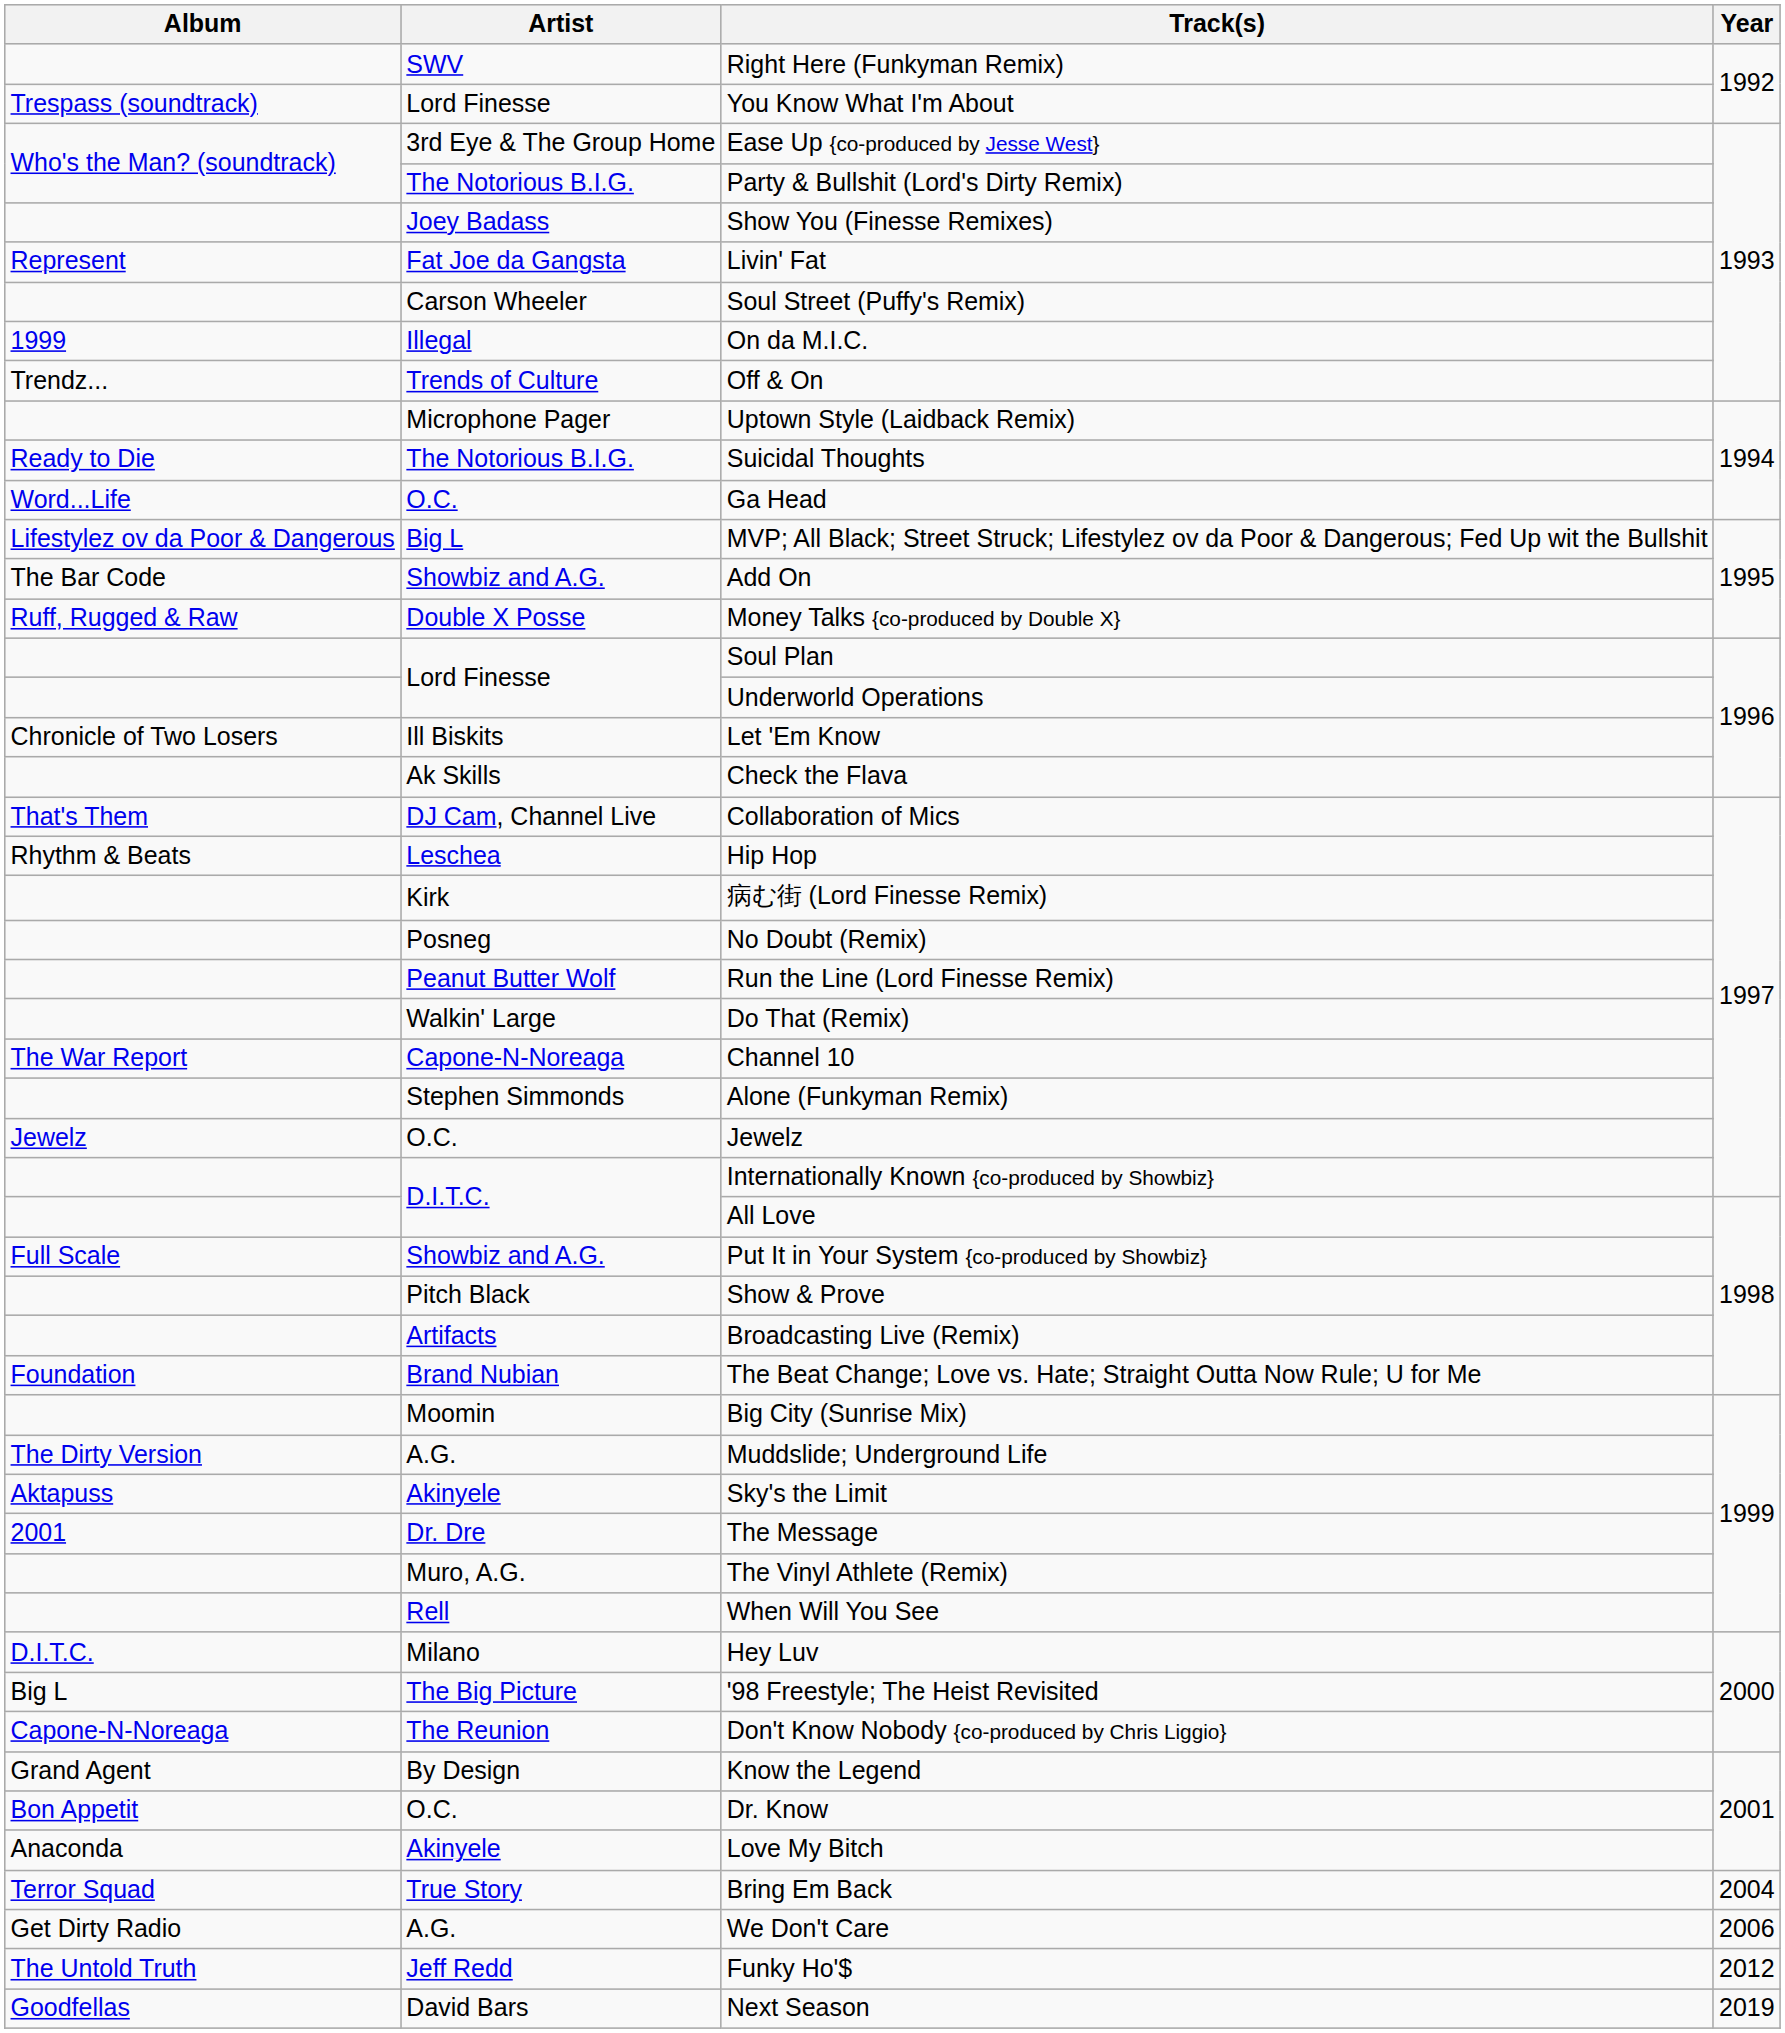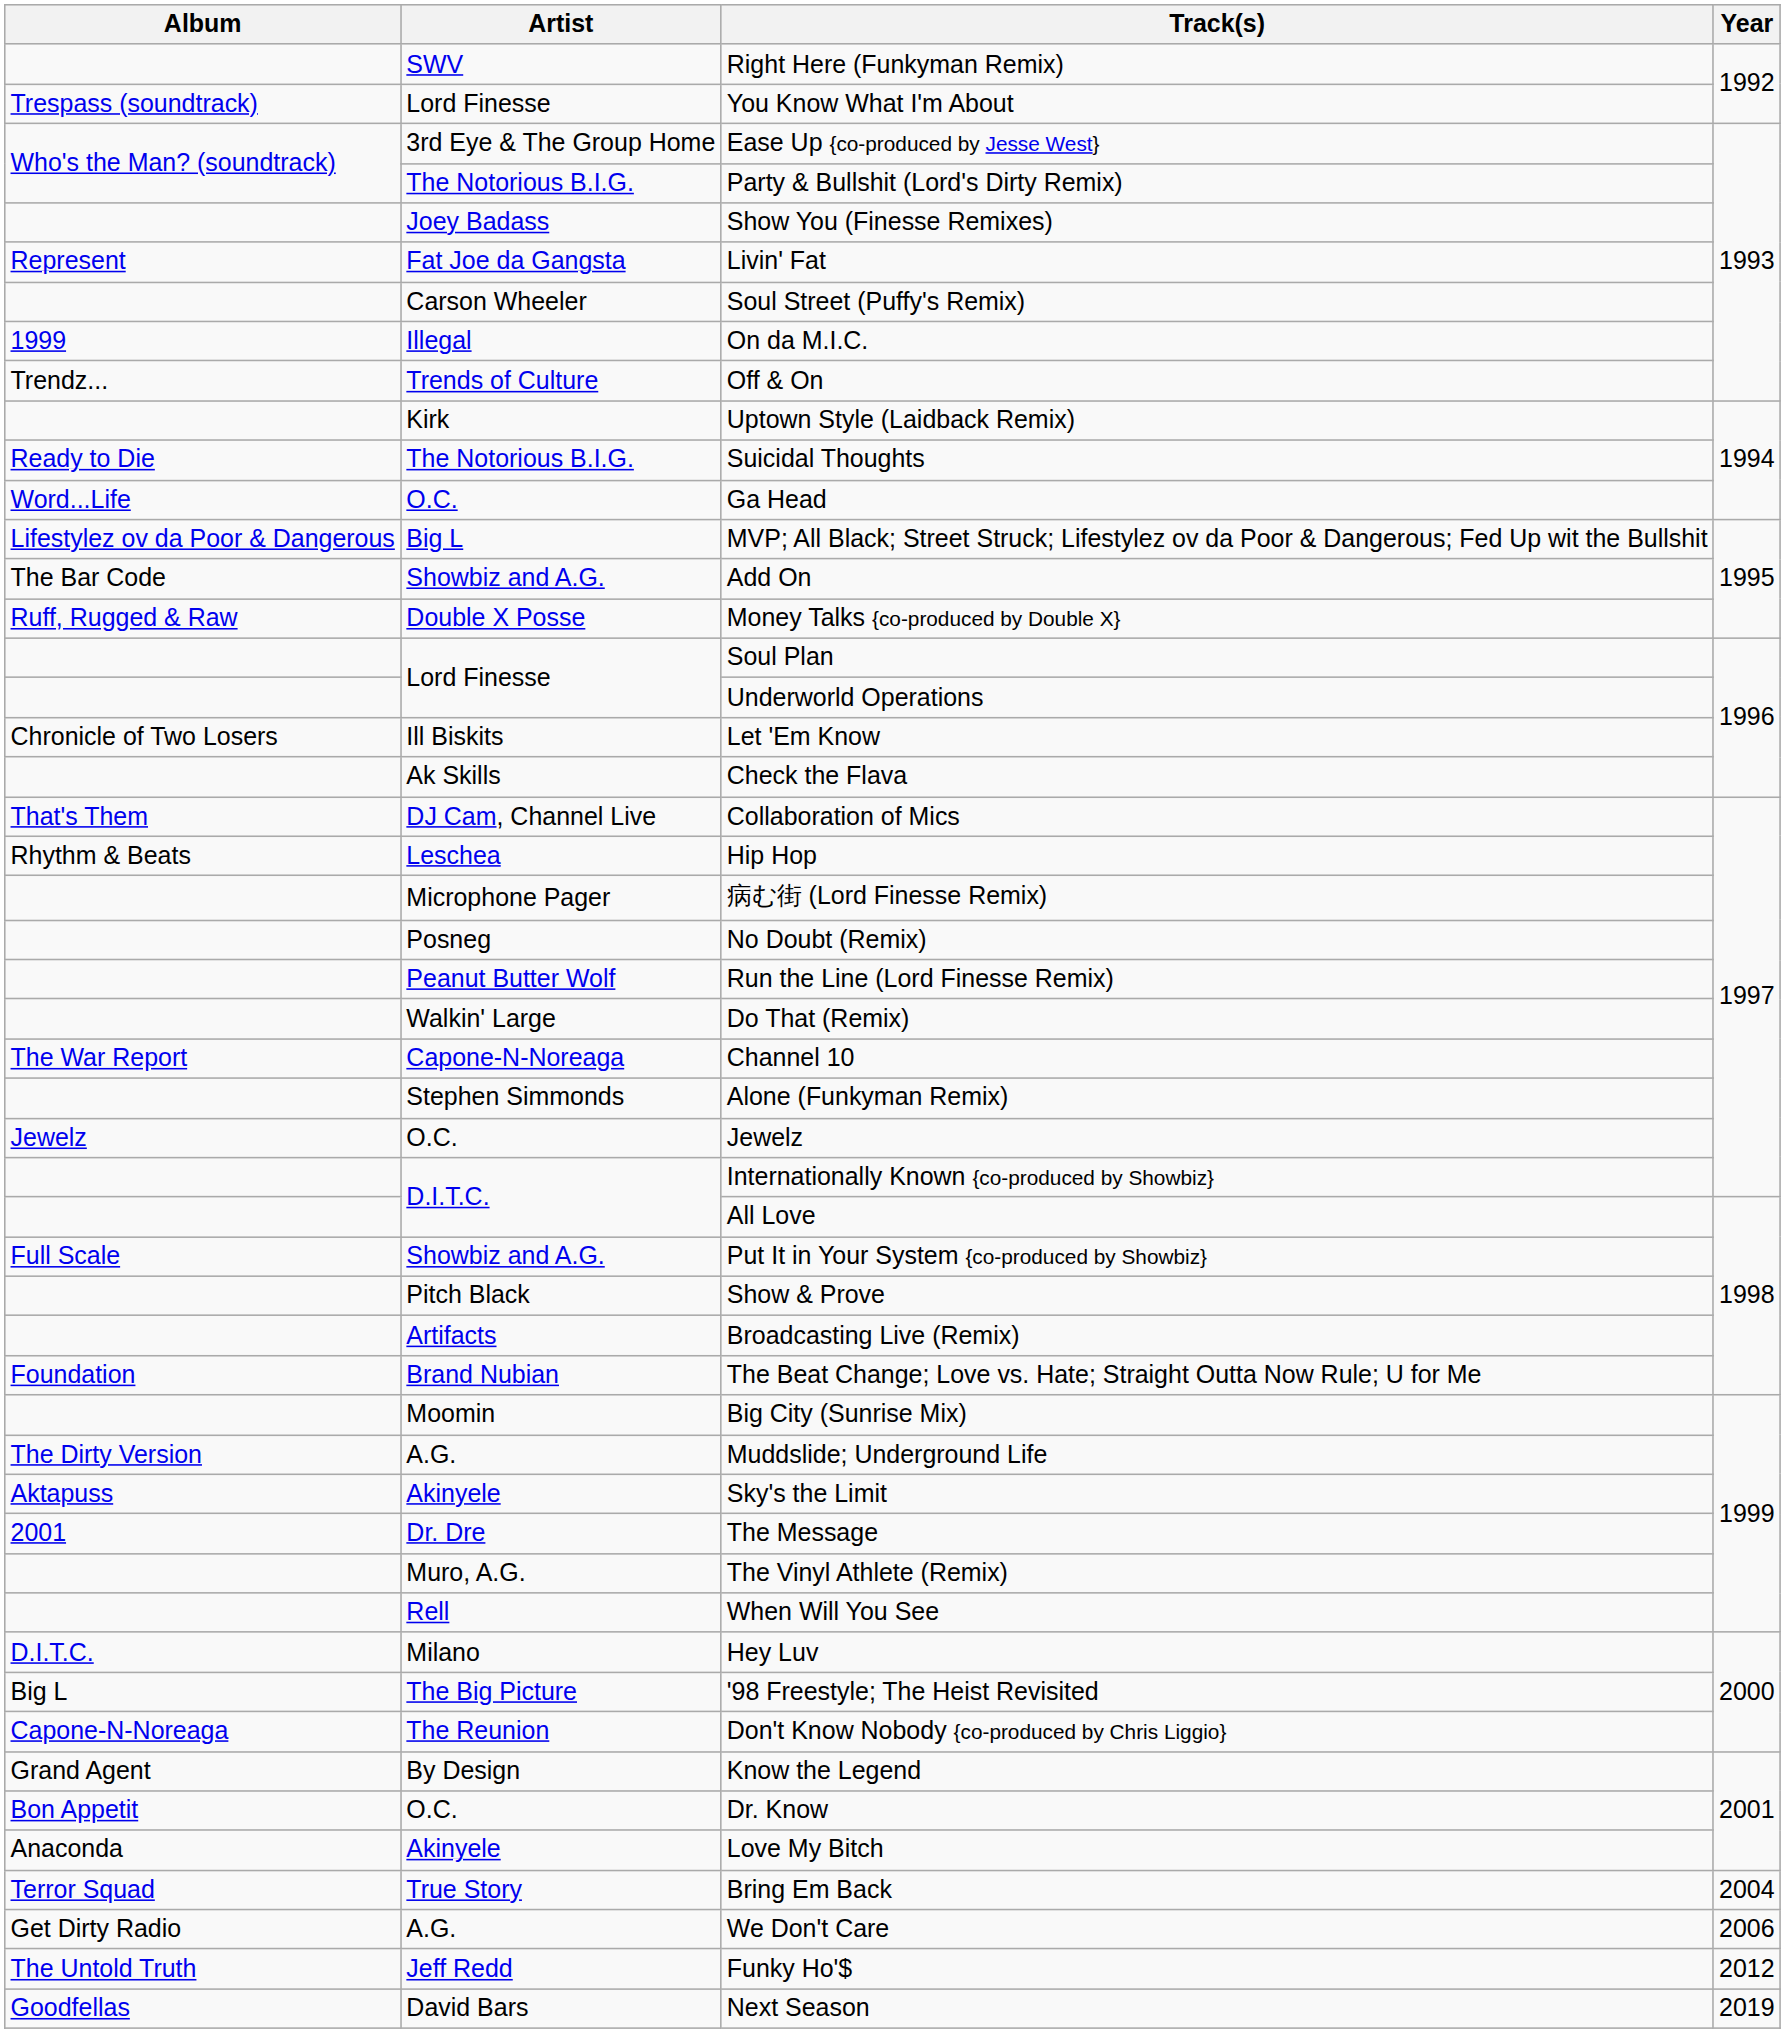 <table class="wikitable">
 <tr>
 <th>Album</th>
 <th>Artist</th>
 <th>Track(s)</th>
 <th>Year</th>
 </tr>
 <tr>
 <td></td>
 <td><a href='#'>SWV</a></td>
 <td>Right Here (Funkyman Remix)</td>
 <td rowspan="2">1992</td>
 </tr>
 <tr>
 <td><a href='#'>Trespass (soundtrack)</a></td>
 <td>Lord Finesse</td>
 <td>You Know What I'm About</td>
 </tr>
 <tr>
 <td rowspan="2"><a href='#'>Who's the Man? (soundtrack)</a></td>
 <td>3rd Eye & The Group Home</td>
 <td>Ease Up <small>{co-produced by <a href='#'>Jesse West</a>}</small></td>
 <td rowspan="7">1993</td>
 </tr>
 <tr>
 <td><a href='#'>The Notorious B.I.G.</a></td>
 <td>Party & Bullshit (Lord's Dirty Remix)</td>
 </tr>
 <tr>
 <td></td>
 <td><a href='#'>Joey Badass</a></td>
 <td>Show You (Finesse Remixes)</td>
 </tr>
 <tr>
 <td><a href='#'>Represent</a></td>
 <td><a href='#'>Fat Joe da Gangsta</a></td>
 <td>Livin' Fat</td>
 </tr>
 <tr>
 <td></td>
 <td>Carson Wheeler</td>
 <td>Soul Street (Puffy's Remix)</td>
 </tr>
 <tr>
 <td><a href='#'>1999</a></td>
 <td><a href='#'>Illegal</a></td>
 <td>On da M.I.C.</td>
 </tr>
 <tr>
 <td>Trendz...</td>
 <td><a href='#'>Trends of Culture</a></td>
 <td>Off & On</td>
 </tr>
 <tr>
 <td></td>
-<td>Microphone Pager</td>
+<td>Kirk</td>
 <td>Uptown Style (Laidback Remix)</td>
 <td rowspan="3">1994</td>
 </tr>
 <tr>
 <td><a href='#'>Ready to Die</a></td>
 <td><a href='#'>The Notorious B.I.G.</a></td>
 <td>Suicidal Thoughts</td>
 </tr>
 <tr>
 <td><a href='#'>Word...Life</a></td>
 <td><a href='#'>O.C.</a></td>
 <td>Ga Head</td>
 </tr>
 <tr>
 <td><a href='#'>Lifestylez ov da Poor & Dangerous</a></td>
 <td><a href='#'>Big L</a></td>
 <td>MVP; All Black; Street Struck; Lifestylez ov da Poor & Dangerous; Fed Up wit the Bullshit</td>
 <td rowspan="3">1995</td>
 </tr>
 <tr>
 <td>The Bar Code</td>
 <td><a href='#'>Showbiz and A.G.</a></td>
 <td>Add On</td>
 </tr>
 <tr>
 <td><a href='#'>Ruff, Rugged & Raw</a></td>
 <td><a href='#'>Double X Posse</a></td>
 <td>Money Talks <small>{co-produced by Double X}</small></td>
 </tr>
 <tr>
 <td></td>
 <td rowspan="2">Lord Finesse</td>
 <td>Soul Plan</td>
 <td rowspan="4">1996</td>
 </tr>
 <tr>
 <td></td>
 <td>Underworld Operations</td>
 </tr>
 <tr>
 <td>Chronicle of Two Losers</td>
 <td>Ill Biskits</td>
 <td>Let 'Em Know</td>
 </tr>
 <tr>
 <td></td>
 <td>Ak Skills</td>
 <td>Check the Flava</td>
 </tr>
 <tr>
 <td><a href='#'>That's Them</a></td>
 <td><a href='#'>DJ Cam</a>, Channel Live</td>
 <td>Collaboration of Mics</td>
 <td rowspan="10">1997</td>
 </tr>
 <tr>
 <td>Rhythm & Beats</td>
 <td><a href='#'>Leschea</a></td>
 <td>Hip Hop</td>
 </tr>
 <tr>
 <td></td>
-<td>Kirk</td>
+<td>Microphone Pager</td>
 <td>病む街 (Lord Finesse Remix)</td>
 </tr>
 <tr>
 <td></td>
 <td>Posneg</td>
 <td>No Doubt (Remix)</td>
 </tr>
 <tr>
 <td></td>
 <td><a href='#'>Peanut Butter Wolf</a></td>
 <td>Run the Line (Lord Finesse Remix)</td>
 </tr>
 <tr>
 <td></td>
 <td>Walkin' Large</td>
 <td>Do That (Remix)</td>
 </tr>
 <tr>
 <td><a href='#'>The War Report</a></td>
 <td><a href='#'>Capone-N-Noreaga</a></td>
 <td>Channel 10</td>
 </tr>
 <tr>
 <td></td>
 <td>Stephen Simmonds</td>
 <td>Alone (Funkyman Remix)</td>
 </tr>
 <tr>
 <td><a href='#'>Jewelz</a></td>
 <td>O.C.</td>
 <td>Jewelz</td>
 </tr>
 <tr>
 <td></td>
 <td rowspan="2"><a href='#'>D.I.T.C.</a></td>
 <td>Internationally Known <small>{co-produced by Showbiz}</small></td>
 </tr>
 <tr>
 <td></td>
 <td>All Love</td>
 <td rowspan="5">1998</td>
 </tr>
 <tr>
 <td><a href='#'>Full Scale</a></td>
 <td><a href='#'>Showbiz and A.G.</a></td>
 <td>Put It in Your System <small>{co-produced by Showbiz}</small></td>
 </tr>
 <tr>
 <td></td>
 <td>Pitch Black</td>
 <td>Show & Prove</td>
 </tr>
 <tr>
 <td></td>
 <td><a href='#'>Artifacts</a></td>
 <td>Broadcasting Live (Remix)</td>
 </tr>
 <tr>
 <td><a href='#'>Foundation</a></td>
 <td><a href='#'>Brand Nubian</a></td>
 <td>The Beat Change; Love vs. Hate; Straight Outta Now Rule; U for Me</td>
 </tr>
 <tr>
 <td></td>
 <td>Moomin</td>
 <td>Big City (Sunrise Mix)</td>
 <td rowspan="6">1999</td>
 </tr>
 <tr>
 <td><a href='#'>The Dirty Version</a></td>
 <td>A.G.</td>
 <td>Muddslide; Underground Life</td>
 </tr>
 <tr>
 <td><a href='#'>Aktapuss</a></td>
 <td><a href='#'>Akinyele</a></td>
 <td>Sky's the Limit</td>
 </tr>
 <tr>
 <td><a href='#'>2001</a></td>
 <td><a href='#'>Dr. Dre</a></td>
 <td>The Message</td>
 </tr>
 <tr>
 <td></td>
 <td>Muro, A.G.</td>
 <td>The Vinyl Athlete (Remix)</td>
 </tr>
 <tr>
 <td></td>
 <td><a href='#'>Rell</a></td>
 <td>When Will You See</td>
 </tr>
 <tr>
 <td><a href='#'>D.I.T.C.</a></td>
 <td>Milano</td>
 <td>Hey Luv</td>
 <td rowspan="3">2000</td>
 </tr>
 <tr>
 <td>Big L</td>
 <td><a href='#'>The Big Picture</a></td>
 <td>'98 Freestyle; The Heist Revisited</td>
 </tr>
 <tr>
 <td><a href='#'>Capone-N-Noreaga</a></td>
 <td><a href='#'>The Reunion</a></td>
 <td>Don't Know Nobody <small>{co-produced by Chris Liggio}</small></td>
 </tr>
 <tr>
 <td>Grand Agent</td>
 <td>By Design</td>
 <td>Know the Legend</td>
 <td rowspan="3">2001</td>
 </tr>
 <tr>
 <td><a href='#'>Bon Appetit</a></td>
 <td>O.C.</td>
 <td>Dr. Know</td>
 </tr>
 <tr>
 <td>Anaconda</td>
 <td><a href='#'>Akinyele</a></td>
 <td>Love My Bitch</td>
 </tr>
 <tr>
 <td><a href='#'>Terror Squad</a></td>
 <td><a href='#'>True Story</a></td>
 <td>Bring Em Back</td>
 <td>2004</td>
 </tr>
 <tr>
 <td>Get Dirty Radio</td>
 <td>A.G.</td>
 <td>We Don't Care</td>
 <td>2006</td>
 </tr>
 <tr>
 <td><a href='#'>The Untold Truth</a></td>
 <td><a href='#'>Jeff Redd</a></td>
 <td>Funky Ho'$</td>
 <td>2012</td>
 </tr>
 <tr>
 <td><a href='#'>Goodfellas</a></td>
 <td>David Bars</td>
 <td>Next Season</td>
 <td>2019</td>
 </tr>
 </table>
